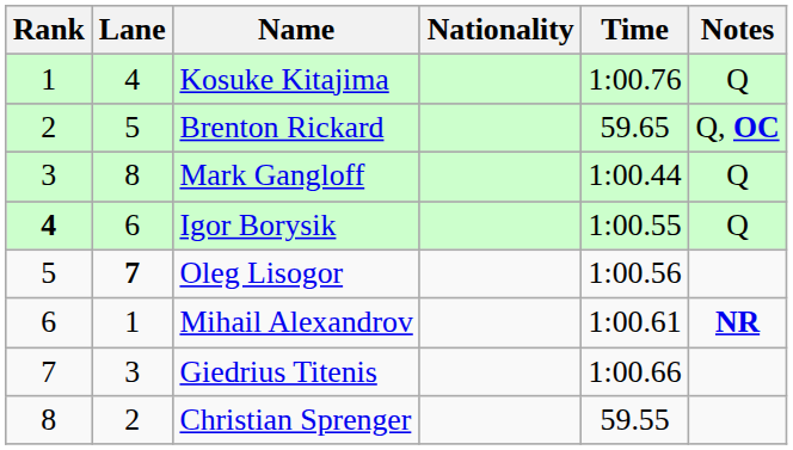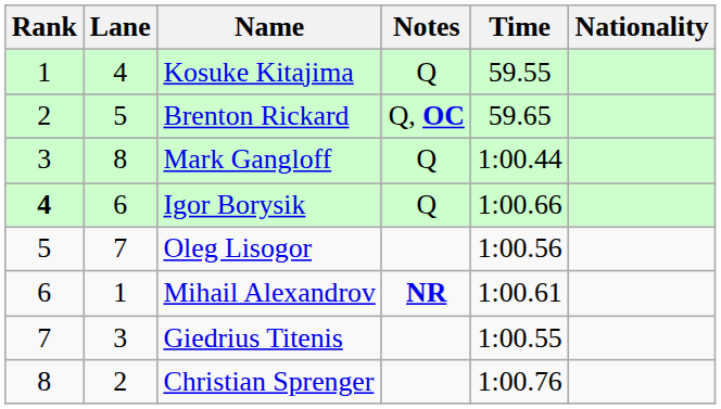 <table class='wikitable sortable' style='text-align:center'>
 <tr>
 <th>Rank</th>
 <th>Lane</th>
 <th>Name</th>
+<th>Notes</th>
+<th>Time</th>
 <th>Nationality</th>
-<th>Time</th>
-<th>Notes</th>
 </tr>
 <tr bgcolor=ccffcc>
 <td>1</td>
 <td>4</td>
 <td align=left><a href='#'>Kosuke Kitajima</a></td>
+<td>Q</td>
+<td>59.55</td>
 <td align=left></td>
-<td>1:00.76</td>
-<td>Q</td>
 </tr>
 <tr bgcolor=ccffcc>
 <td>2</td>
 <td>5</td>
 <td align=left><a href='#'>Brenton Rickard</a></td>
+<td>Q, <strong><a href='#'>OC</a></strong></td>
+<td>59.65</td>
 <td align=left></td>
-<td>59.65</td>
-<td>Q, <strong><a href='#'>OC</a></strong></td>
 </tr>
 <tr bgcolor=ccffcc>
 <td>3</td>
 <td>8</td>
 <td align=left><a href='#'>Mark Gangloff</a></td>
+<td>Q</td>
+<td>1:00.44</td>
 <td align=left></td>
-<td>1:00.44</td>
-<td>Q</td>
 </tr>
 <tr bgcolor=ccffcc>
 <td><strong>4</strong></td>
 <td>6</td>
 <td align=left><a href='#'>Igor Borysik</a></td>
+<td>Q</td>
+<td>1:00.66</td>
 <td align=left></td>
-<td>1:00.55</td>
-<td>Q</td>
 </tr>
 <tr>
 <td>5</td>
-<td><strong>7</strong></td>
+<td>7</td>
 <td align=left><a href='#'>Oleg Lisogor</a></td>
+<td></td>
+<td>1:00.56</td>
 <td align=left></td>
-<td>1:00.56</td>
-<td></td>
 </tr>
 <tr>
 <td>6</td>
 <td>1</td>
 <td align=left><a href='#'>Mihail Alexandrov</a></td>
+<td><strong><a href='#'>NR</a></strong></td>
+<td>1:00.61</td>
 <td align=left></td>
-<td>1:00.61</td>
-<td><strong><a href='#'>NR</a></strong></td>
 </tr>
 <tr>
 <td>7</td>
 <td>3</td>
 <td align=left><a href='#'>Giedrius Titenis</a></td>
+<td></td>
+<td>1:00.55</td>
 <td align=left></td>
-<td>1:00.66</td>
-<td></td>
 </tr>
 <tr>
 <td>8</td>
 <td>2</td>
 <td align=left><a href='#'>Christian Sprenger</a></td>
+<td></td>
+<td>1:00.76</td>
 <td align=left></td>
-<td>59.55</td>
-<td></td>
 </tr>
 </table>
